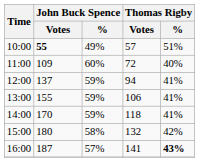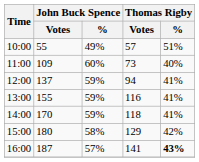 <table class="wikitable">
 <tr>
 <th rowspan="2">Time</th>
 <th colspan="2">John Buck Spence</th>
 <th colspan="2">Thomas Rigby</th>
 </tr>
 <tr>
 <th>Votes</th>
 <th>%</th>
 <th>Votes</th>
 <th>%</th>
 </tr>
 <tr>
 <td>10:00</td>
-<td><strong>55</strong></td>
+<td>55</td>
 <td>49%</td>
 <td>57</td>
 <td>51%</td>
 </tr>
 <tr>
 <td>11:00</td>
 <td>109</td>
 <td>60%</td>
-<td>72</td>
+<td>73</td>
 <td>40%</td>
 </tr>
 <tr>
 <td>12:00</td>
 <td>137</td>
 <td>59%</td>
 <td>94</td>
 <td>41%</td>
 </tr>
 <tr>
 <td>13:00</td>
 <td>155</td>
 <td>59%</td>
-<td>106</td>
+<td>116</td>
 <td>41%</td>
 </tr>
 <tr>
 <td>14:00</td>
 <td>170</td>
 <td>59%</td>
 <td>118</td>
 <td>41%</td>
 </tr>
 <tr>
 <td>15:00</td>
 <td>180</td>
 <td>58%</td>
-<td>132</td>
+<td>129</td>
 <td>42%</td>
 </tr>
 <tr>
 <td>16:00</td>
 <td>187</td>
 <td>57%</td>
 <td>141</td>
 <td><strong>43%</strong></td>
 </tr>
 <tr>
 </tr>
 </table>
